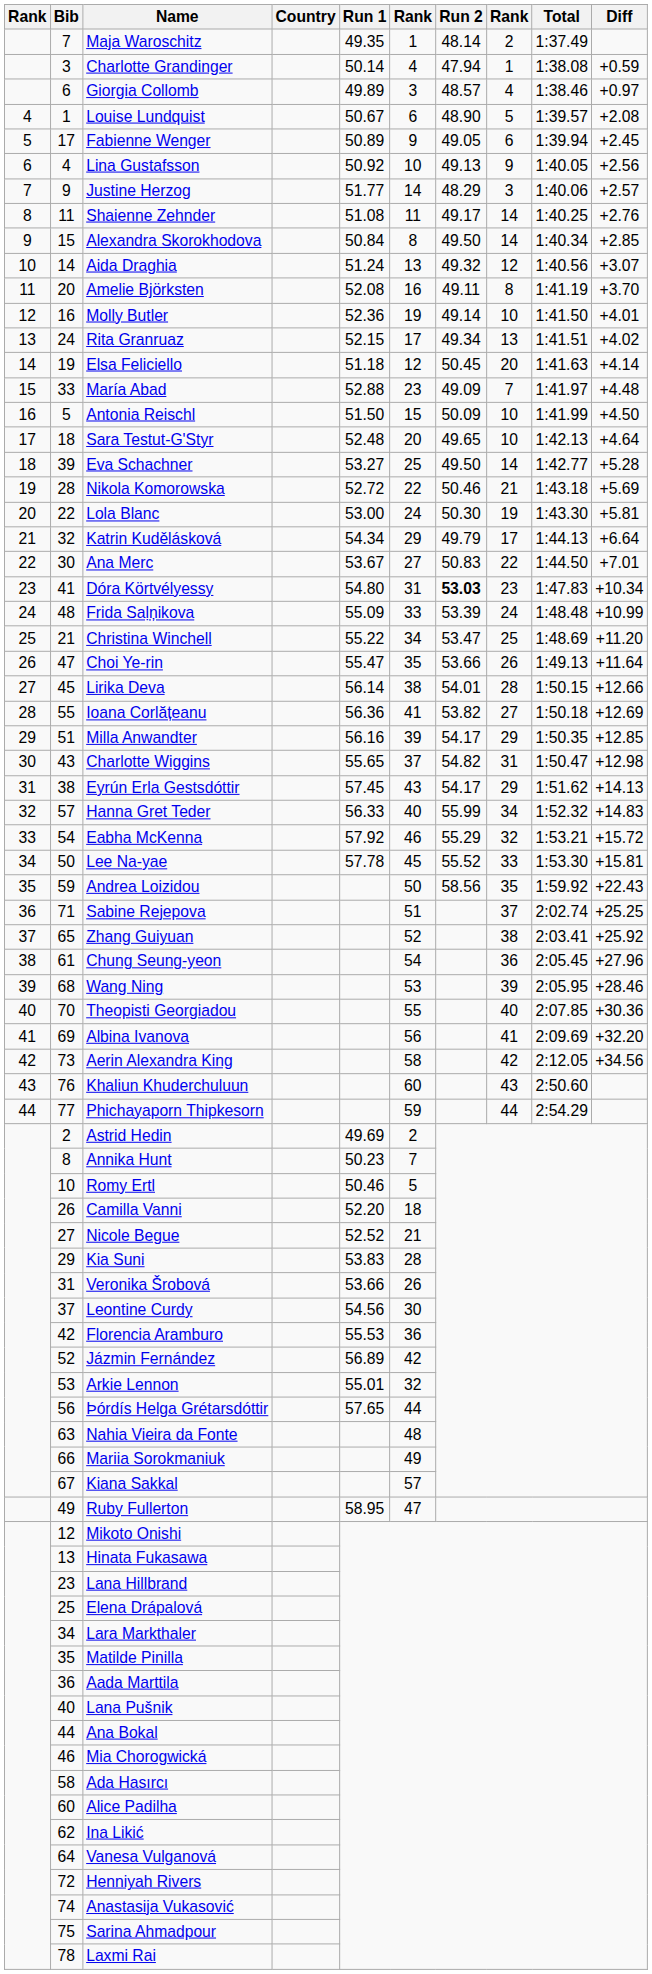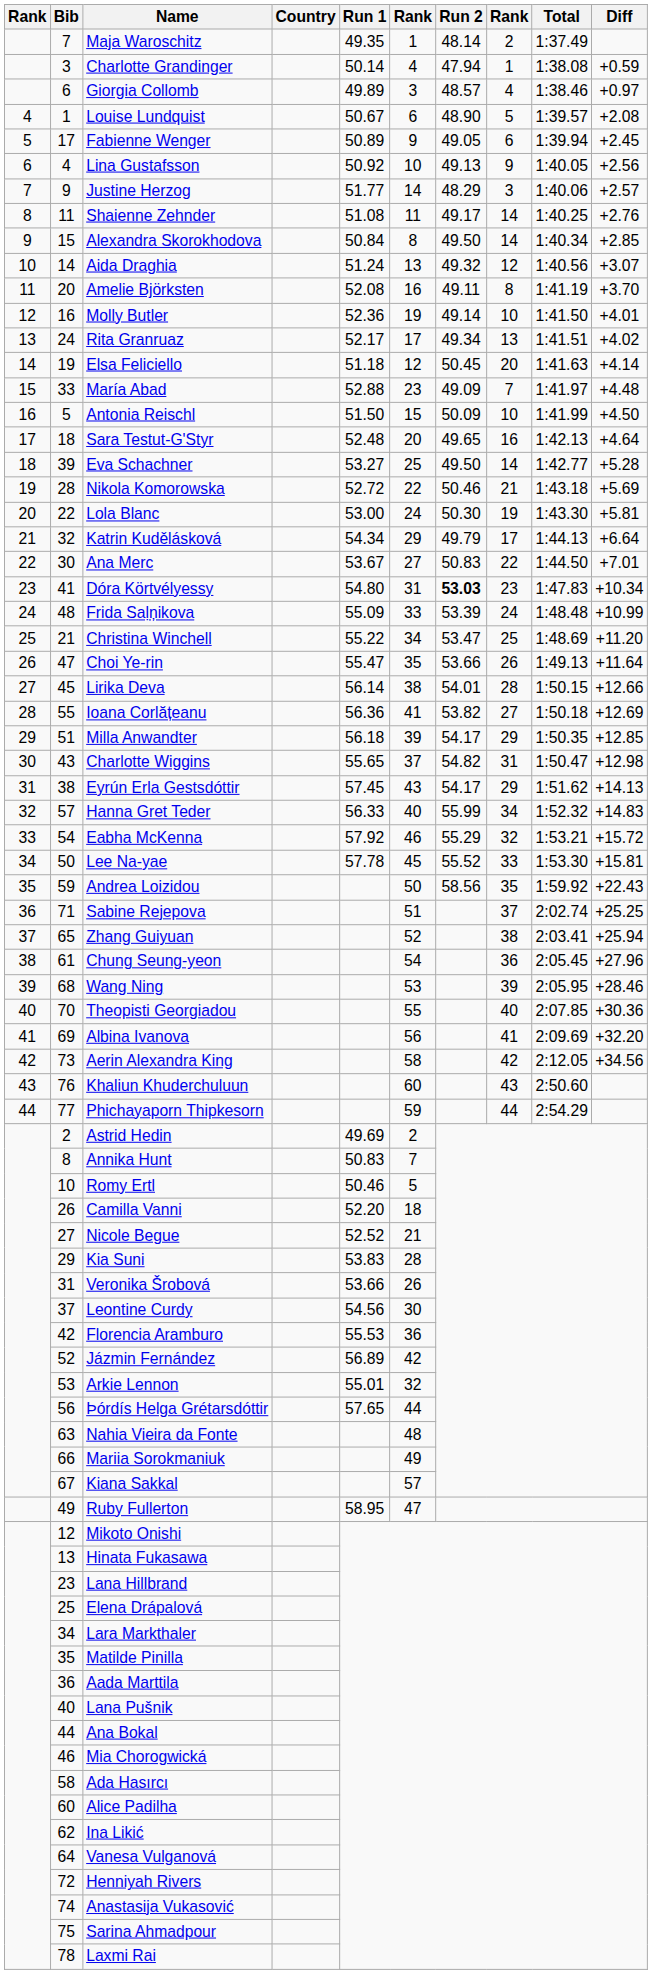 <table class="wikitable sortable" style="text-align:center">
 <tr>
 <th>Rank</th>
 <th>Bib</th>
 <th>Name</th>
 <th>Country</th>
 <th>Run 1</th>
 <th>Rank</th>
 <th>Run 2</th>
 <th>Rank</th>
 <th>Total</th>
 <th>Diff</th>
 </tr>
 <tr>
 <td></td>
 <td>7</td>
 <td align=left><a href='#'>Maja Waroschitz</a></td>
 <td align=left></td>
 <td>49.35</td>
 <td>1</td>
 <td>48.14</td>
 <td>2</td>
 <td>1:37.49</td>
 </tr>
 <tr>
 <td></td>
 <td>3</td>
 <td align=left><a href='#'>Charlotte Grandinger</a></td>
 <td align=left></td>
 <td>50.14</td>
 <td>4</td>
 <td>47.94</td>
 <td>1</td>
 <td>1:38.08</td>
 <td>+0.59</td>
 </tr>
 <tr>
 <td></td>
 <td>6</td>
 <td align=left><a href='#'>Giorgia Collomb</a></td>
 <td align=left></td>
 <td>49.89</td>
 <td>3</td>
 <td>48.57</td>
 <td>4</td>
 <td>1:38.46</td>
 <td>+0.97</td>
 </tr>
 <tr>
 <td>4</td>
 <td>1</td>
 <td align=left><a href='#'>Louise Lundquist</a></td>
 <td align=left></td>
 <td>50.67</td>
 <td>6</td>
 <td>48.90</td>
 <td>5</td>
 <td>1:39.57</td>
 <td>+2.08</td>
 </tr>
 <tr>
 <td>5</td>
 <td>17</td>
 <td align=left><a href='#'>Fabienne Wenger</a></td>
 <td align=left></td>
 <td>50.89</td>
 <td>9</td>
 <td>49.05</td>
 <td>6</td>
 <td>1:39.94</td>
 <td>+2.45</td>
 </tr>
 <tr>
 <td>6</td>
 <td>4</td>
 <td align=left><a href='#'>Lina Gustafsson</a></td>
 <td align=left></td>
 <td>50.92</td>
 <td>10</td>
 <td>49.13</td>
 <td>9</td>
 <td>1:40.05</td>
 <td>+2.56</td>
 </tr>
 <tr>
 <td>7</td>
 <td>9</td>
 <td align=left><a href='#'>Justine Herzog</a></td>
 <td align=left></td>
 <td>51.77</td>
 <td>14</td>
 <td>48.29</td>
 <td>3</td>
 <td>1:40.06</td>
 <td>+2.57</td>
 </tr>
 <tr>
 <td>8</td>
 <td>11</td>
 <td align=left><a href='#'>Shaienne Zehnder</a></td>
 <td align=left></td>
 <td>51.08</td>
 <td>11</td>
 <td>49.17</td>
 <td>14</td>
 <td>1:40.25</td>
 <td>+2.76</td>
 </tr>
 <tr>
 <td>9</td>
 <td>15</td>
 <td align=left><a href='#'>Alexandra Skorokhodova</a></td>
 <td align=left></td>
 <td>50.84</td>
 <td>8</td>
 <td>49.50</td>
 <td>14</td>
 <td>1:40.34</td>
 <td>+2.85</td>
 </tr>
 <tr>
 <td>10</td>
 <td>14</td>
 <td align=left><a href='#'>Aida Draghia</a></td>
 <td align=left></td>
 <td>51.24</td>
 <td>13</td>
 <td>49.32</td>
 <td>12</td>
 <td>1:40.56</td>
 <td>+3.07</td>
 </tr>
 <tr>
 <td>11</td>
 <td>20</td>
 <td align=left><a href='#'>Amelie Björksten</a></td>
 <td align=left></td>
 <td>52.08</td>
 <td>16</td>
 <td>49.11</td>
 <td>8</td>
 <td>1:41.19</td>
 <td>+3.70</td>
 </tr>
 <tr>
 <td>12</td>
 <td>16</td>
 <td align=left><a href='#'>Molly Butler</a></td>
 <td align=left></td>
 <td>52.36</td>
 <td>19</td>
 <td>49.14</td>
 <td>10</td>
 <td>1:41.50</td>
 <td>+4.01</td>
 </tr>
 <tr>
 <td>13</td>
 <td>24</td>
 <td align=left><a href='#'>Rita Granruaz</a></td>
 <td align=left></td>
-<td>52.15</td>
+<td>52.17</td>
 <td>17</td>
 <td>49.34</td>
 <td>13</td>
 <td>1:41.51</td>
 <td>+4.02</td>
 </tr>
 <tr>
 <td>14</td>
 <td>19</td>
 <td align=left><a href='#'>Elsa Feliciello</a></td>
 <td align=left></td>
 <td>51.18</td>
 <td>12</td>
 <td>50.45</td>
 <td>20</td>
 <td>1:41.63</td>
 <td>+4.14</td>
 </tr>
 <tr>
 <td>15</td>
 <td>33</td>
 <td align=left><a href='#'>María Abad</a></td>
 <td align=left></td>
 <td>52.88</td>
 <td>23</td>
 <td>49.09</td>
 <td>7</td>
 <td>1:41.97</td>
 <td>+4.48</td>
 </tr>
 <tr>
 <td>16</td>
 <td>5</td>
 <td align=left><a href='#'>Antonia Reischl</a></td>
 <td align=left></td>
 <td>51.50</td>
 <td>15</td>
 <td>50.09</td>
 <td>10</td>
 <td>1:41.99</td>
 <td>+4.50</td>
 </tr>
 <tr>
 <td>17</td>
 <td>18</td>
 <td align=left><a href='#'>Sara Testut-G'Styr</a></td>
 <td align=left></td>
 <td>52.48</td>
 <td>20</td>
 <td>49.65</td>
-<td>10</td>
+<td>16</td>
 <td>1:42.13</td>
 <td>+4.64</td>
 </tr>
 <tr>
 <td>18</td>
 <td>39</td>
 <td align=left><a href='#'>Eva Schachner</a></td>
 <td align=left></td>
 <td>53.27</td>
 <td>25</td>
 <td>49.50</td>
 <td>14</td>
 <td>1:42.77</td>
 <td>+5.28</td>
 </tr>
 <tr>
 <td>19</td>
 <td>28</td>
 <td align=left><a href='#'>Nikola Komorowska</a></td>
 <td align=left></td>
 <td>52.72</td>
 <td>22</td>
 <td>50.46</td>
 <td>21</td>
 <td>1:43.18</td>
 <td>+5.69</td>
 </tr>
 <tr>
 <td>20</td>
 <td>22</td>
 <td align=left><a href='#'>Lola Blanc</a></td>
 <td align=left></td>
 <td>53.00</td>
 <td>24</td>
 <td>50.30</td>
 <td>19</td>
 <td>1:43.30</td>
 <td>+5.81</td>
 </tr>
 <tr>
 <td>21</td>
 <td>32</td>
 <td align=left><a href='#'>Katrin Kudělásková</a></td>
 <td align=left></td>
 <td>54.34</td>
 <td>29</td>
 <td>49.79</td>
 <td>17</td>
 <td>1:44.13</td>
 <td>+6.64</td>
 </tr>
 <tr>
 <td>22</td>
 <td>30</td>
 <td align=left><a href='#'>Ana Merc</a></td>
 <td align=left></td>
 <td>53.67</td>
 <td>27</td>
 <td>50.83</td>
 <td>22</td>
 <td>1:44.50</td>
 <td>+7.01</td>
 </tr>
 <tr>
 <td>23</td>
 <td>41</td>
 <td align=left><a href='#'>Dóra Körtvélyessy</a></td>
 <td align=left></td>
 <td>54.80</td>
 <td>31</td>
 <td><strong>53.03</strong></td>
 <td>23</td>
 <td>1:47.83</td>
 <td>+10.34</td>
 </tr>
 <tr>
 <td>24</td>
 <td>48</td>
 <td align=left><a href='#'>Frida Saḷņikova</a></td>
 <td align=left></td>
 <td>55.09</td>
 <td>33</td>
 <td>53.39</td>
 <td>24</td>
 <td>1:48.48</td>
 <td>+10.99</td>
 </tr>
 <tr>
 <td>25</td>
 <td>21</td>
 <td align=left><a href='#'>Christina Winchell</a></td>
 <td align=left></td>
 <td>55.22</td>
 <td>34</td>
 <td>53.47</td>
 <td>25</td>
 <td>1:48.69</td>
 <td>+11.20</td>
 </tr>
 <tr>
 <td>26</td>
 <td>47</td>
 <td align=left><a href='#'>Choi Ye-rin</a></td>
 <td align=left></td>
 <td>55.47</td>
 <td>35</td>
 <td>53.66</td>
 <td>26</td>
 <td>1:49.13</td>
 <td>+11.64</td>
 </tr>
 <tr>
 <td>27</td>
 <td>45</td>
 <td align=left><a href='#'>Lirika Deva</a></td>
 <td align=left></td>
 <td>56.14</td>
 <td>38</td>
 <td>54.01</td>
 <td>28</td>
 <td>1:50.15</td>
 <td>+12.66</td>
 </tr>
 <tr>
 <td>28</td>
 <td>55</td>
 <td align=left><a href='#'>Ioana Corlățeanu</a></td>
 <td align=left></td>
 <td>56.36</td>
 <td>41</td>
 <td>53.82</td>
 <td>27</td>
 <td>1:50.18</td>
 <td>+12.69</td>
 </tr>
 <tr>
 <td>29</td>
 <td>51</td>
 <td align=left><a href='#'>Milla Anwandter</a></td>
 <td align=left></td>
-<td>56.16</td>
+<td>56.18</td>
 <td>39</td>
 <td>54.17</td>
 <td>29</td>
 <td>1:50.35</td>
 <td>+12.85</td>
 </tr>
 <tr>
 <td>30</td>
 <td>43</td>
 <td align=left><a href='#'>Charlotte Wiggins</a></td>
 <td align=left></td>
 <td>55.65</td>
 <td>37</td>
 <td>54.82</td>
 <td>31</td>
 <td>1:50.47</td>
 <td>+12.98</td>
 </tr>
 <tr>
 <td>31</td>
 <td>38</td>
 <td align=left><a href='#'>Eyrún Erla Gestsdóttir</a></td>
 <td align=left></td>
 <td>57.45</td>
 <td>43</td>
 <td>54.17</td>
 <td>29</td>
 <td>1:51.62</td>
 <td>+14.13</td>
 </tr>
 <tr>
 <td>32</td>
 <td>57</td>
 <td align=left><a href='#'>Hanna Gret Teder</a></td>
 <td align=left></td>
 <td>56.33</td>
 <td>40</td>
 <td>55.99</td>
 <td>34</td>
 <td>1:52.32</td>
 <td>+14.83</td>
 </tr>
 <tr>
 <td>33</td>
 <td>54</td>
 <td align=left><a href='#'>Eabha McKenna</a></td>
 <td align=left></td>
 <td>57.92</td>
 <td>46</td>
 <td>55.29</td>
 <td>32</td>
 <td>1:53.21</td>
 <td>+15.72</td>
 </tr>
 <tr>
 <td>34</td>
 <td>50</td>
 <td align=left><a href='#'>Lee Na-yae</a></td>
 <td align=left></td>
 <td>57.78</td>
 <td>45</td>
 <td>55.52</td>
 <td>33</td>
 <td>1:53.30</td>
 <td>+15.81</td>
 </tr>
 <tr>
 <td>35</td>
 <td>59</td>
 <td align=left><a href='#'>Andrea Loizidou</a></td>
 <td align=left></td>
 <td></td>
 <td>50</td>
 <td>58.56</td>
 <td>35</td>
 <td>1:59.92</td>
 <td>+22.43</td>
 </tr>
 <tr>
 <td>36</td>
 <td>71</td>
 <td align=left><a href='#'>Sabine Rejepova</a></td>
 <td align=left></td>
 <td></td>
 <td>51</td>
 <td></td>
 <td>37</td>
 <td>2:02.74</td>
 <td>+25.25</td>
 </tr>
 <tr>
 <td>37</td>
 <td>65</td>
 <td align=left><a href='#'>Zhang Guiyuan</a></td>
 <td align=left></td>
 <td></td>
 <td>52</td>
 <td></td>
 <td>38</td>
 <td>2:03.41</td>
-<td>+25.92</td>
+<td>+25.94</td>
 </tr>
 <tr>
 <td>38</td>
 <td>61</td>
 <td align=left><a href='#'>Chung Seung-yeon</a></td>
 <td align=left></td>
 <td></td>
 <td>54</td>
 <td></td>
 <td>36</td>
 <td>2:05.45</td>
 <td>+27.96</td>
 </tr>
 <tr>
 <td>39</td>
 <td>68</td>
 <td align=left><a href='#'>Wang Ning</a></td>
 <td align=left></td>
 <td></td>
 <td>53</td>
 <td></td>
 <td>39</td>
 <td>2:05.95</td>
 <td>+28.46</td>
 </tr>
 <tr>
 <td>40</td>
 <td>70</td>
 <td align=left><a href='#'>Theopisti Georgiadou</a></td>
 <td align=left></td>
 <td></td>
 <td>55</td>
 <td></td>
 <td>40</td>
 <td>2:07.85</td>
 <td>+30.36</td>
 </tr>
 <tr>
 <td>41</td>
 <td>69</td>
 <td align=left><a href='#'>Albina Ivanova</a></td>
 <td align=left></td>
 <td></td>
 <td>56</td>
 <td></td>
 <td>41</td>
 <td>2:09.69</td>
 <td>+32.20</td>
 </tr>
 <tr>
 <td>42</td>
 <td>73</td>
 <td align=left><a href='#'>Aerin Alexandra King</a></td>
 <td align=left></td>
 <td></td>
 <td>58</td>
 <td></td>
 <td>42</td>
 <td>2:12.05</td>
 <td>+34.56</td>
 </tr>
 <tr>
 <td>43</td>
 <td>76</td>
 <td align=left><a href='#'>Khaliun Khuderchuluun</a></td>
 <td align=left></td>
 <td></td>
 <td>60</td>
 <td></td>
 <td>43</td>
 <td>2:50.60</td>
 <td></td>
 </tr>
 <tr>
 <td>44</td>
 <td>77</td>
 <td align=left><a href='#'>Phichayaporn Thipkesorn</a></td>
 <td align=left></td>
 <td></td>
 <td>59</td>
 <td></td>
 <td>44</td>
 <td>2:54.29</td>
 <td></td>
 </tr>
 <tr>
 <td rowspan=15></td>
 <td>2</td>
 <td align=left><a href='#'>Astrid Hedin</a></td>
 <td align=left></td>
 <td>49.69</td>
 <td>2</td>
 <td colspan=4 rowspan=15></td>
 </tr>
 <tr>
 <td>8</td>
 <td align=left><a href='#'>Annika Hunt</a></td>
 <td align=left></td>
-<td>50.23</td>
+<td>50.83</td>
 <td>7</td>
 </tr>
 <tr>
 <td>10</td>
 <td align=left><a href='#'>Romy Ertl</a></td>
 <td align=left></td>
 <td>50.46</td>
 <td>5</td>
 </tr>
 <tr>
 <td>26</td>
 <td align=left><a href='#'>Camilla Vanni</a></td>
 <td align=left></td>
 <td>52.20</td>
 <td>18</td>
 </tr>
 <tr>
 <td>27</td>
 <td align=left><a href='#'>Nicole Begue</a></td>
 <td align=left></td>
 <td>52.52</td>
 <td>21</td>
 </tr>
 <tr>
 <td>29</td>
 <td align=left><a href='#'>Kia Suni</a></td>
 <td align=left></td>
 <td>53.83</td>
 <td>28</td>
 </tr>
 <tr>
 <td>31</td>
 <td align=left><a href='#'>Veronika Šrobová</a></td>
 <td align=left></td>
 <td>53.66</td>
 <td>26</td>
 </tr>
 <tr>
 <td>37</td>
 <td align=left><a href='#'>Leontine Curdy</a></td>
 <td align=left></td>
 <td>54.56</td>
 <td>30</td>
 </tr>
 <tr>
 <td>42</td>
 <td align=left><a href='#'>Florencia Aramburo</a></td>
 <td align=left></td>
 <td>55.53</td>
 <td>36</td>
 </tr>
 <tr>
 <td>52</td>
 <td align=left><a href='#'>Jázmin Fernández</a></td>
 <td align=left></td>
 <td>56.89</td>
 <td>42</td>
 </tr>
 <tr>
 <td>53</td>
 <td align=left><a href='#'>Arkie Lennon</a></td>
 <td align=left></td>
 <td>55.01</td>
 <td>32</td>
 </tr>
 <tr>
 <td>56</td>
 <td align=left><a href='#'>Þórdís Helga Grétarsdóttir </a></td>
 <td align=left></td>
 <td>57.65</td>
 <td>44</td>
 </tr>
 <tr>
 <td>63</td>
 <td align=left><a href='#'>Nahia Vieira da Fonte</a></td>
 <td align=left></td>
 <td></td>
 <td>48</td>
 </tr>
 <tr>
 <td>66</td>
 <td align=left><a href='#'>Mariia Sorokmaniuk</a></td>
 <td align=left></td>
 <td></td>
 <td>49</td>
 </tr>
 <tr>
 <td>67</td>
 <td align=left><a href='#'>Kiana Sakkal</a></td>
 <td align=left></td>
 <td></td>
 <td>57</td>
 </tr>
 <tr>
 <td></td>
 <td>49</td>
 <td align=left><a href='#'>Ruby Fullerton</a></td>
 <td align=left></td>
 <td>58.95</td>
 <td>47</td>
 <td colspan=4></td>
 </tr>
 <tr>
 <td rowspan=18></td>
 <td>12</td>
 <td align=left><a href='#'>Mikoto Onishi</a></td>
 <td align=left></td>
 <td rowspan=18 colspan=6></td>
 </tr>
 <tr>
 <td>13</td>
 <td align=left><a href='#'>Hinata Fukasawa</a></td>
 <td align=left></td>
 </tr>
 <tr>
 <td>23</td>
 <td align=left><a href='#'>Lana Hillbrand</a></td>
 <td align=left></td>
 </tr>
 <tr>
 <td>25</td>
 <td align=left><a href='#'>Elena Drápalová</a></td>
 <td align=left></td>
 </tr>
 <tr>
 <td>34</td>
 <td align=left><a href='#'>Lara Markthaler</a></td>
 <td align=left></td>
 </tr>
 <tr>
 <td>35</td>
 <td align=left><a href='#'>Matilde Pinilla</a></td>
 <td align=left></td>
 </tr>
 <tr>
 <td>36</td>
 <td align=left><a href='#'>Aada Marttila</a></td>
 <td align=left></td>
 </tr>
 <tr>
 <td>40</td>
 <td align=left><a href='#'>Lana Pušnik</a></td>
 <td align=left></td>
 </tr>
 <tr>
 <td>44</td>
 <td align=left><a href='#'>Ana Bokal</a></td>
 <td align=left></td>
 </tr>
 <tr>
 <td>46</td>
 <td align=left><a href='#'>Mia Chorogwická</a></td>
 <td align=left></td>
 </tr>
 <tr>
 <td>58</td>
 <td align=left><a href='#'>Ada Hasırcı</a></td>
 <td align=left></td>
 </tr>
 <tr>
 <td>60</td>
 <td align=left><a href='#'>Alice Padilha</a></td>
 <td align=left></td>
 </tr>
 <tr>
 <td>62</td>
 <td align=left><a href='#'>Ina Likić</a></td>
 <td align=left></td>
 </tr>
 <tr>
 <td>64</td>
 <td align=left><a href='#'>Vanesa Vulganová</a></td>
 <td align=left></td>
 </tr>
 <tr>
 <td>72</td>
 <td align=left><a href='#'>Henniyah Rivers</a></td>
 <td align=left></td>
 </tr>
 <tr>
 <td>74</td>
 <td align=left><a href='#'>Anastasija Vukasović</a></td>
 <td align=left></td>
 </tr>
 <tr>
 <td>75</td>
 <td align=left><a href='#'>Sarina Ahmadpour</a></td>
 <td align=left></td>
 </tr>
 <tr>
 <td>78</td>
 <td align=left><a href='#'>Laxmi Rai</a></td>
 <td align=left></td>
 </tr>
 </table>
